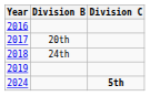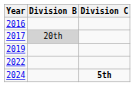 <table class="wikitable" style="text-align:center">
 <tr>
 <th>Year</th>
 <th>Division B</th>
 <th>Division C</th>
 </tr>
 <tr>
 <td><a href='#'>2016</a></td>
 <td></td>
 <td></td>
 </tr>
 <tr>
 <td><a href='#'>2017</a></td>
-<td>20th</td>
-<td></td>
-</tr>
-<tr>
-<td><a href='#'>2018</a></td>
-<td>24th</td>
+<td style="background: lightgrey;">20th</td>
 <td></td>
 </tr>
 <tr>
 <td><a href='#'>2019</a></td>
+<td></td>
+<td></td>
+</tr>
+<tr>
+<td><a href='#'>2022</a></td>
 <td></td>
 <td></td>
 </tr>
 <tr>
 <td><a href='#'>2024</a></td>
 <td></td>
 <td><strong>5th</strong></td>
 </tr>
 </table>
